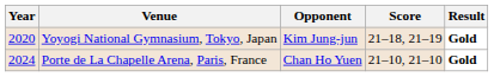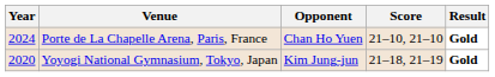 <table class="sortable wikitable" style="font-size: 90%;">
 <tr>
 <th>Year</th>
 <th>Venue</th>
 <th>Opponent</th>
 <th>Score</th>
 <th>Result</th>
 </tr>
 <tr style="background:#F3E6D7">
+<td align="center"><a href='#'>2024</a></td>
+<td align="left"><a href='#'>Porte de La Chapelle Arena</a>, <a href='#'>Paris</a>, France</td>
+<td align="left"> <a href='#'>Chan Ho Yuen</a></td>
+<td align="left">21–10, 21–10</td>
+<td style="text-align:left; background:white"> <strong>Gold</strong></td>
+</tr>
+<tr style="background:#F3E6D7">
 <td align="center"><a href='#'>2020</a></td>
 <td align="left"><a href='#'>Yoyogi National Gymnasium</a>, <a href='#'>Tokyo</a>, Japan</td>
 <td align="left"> <a href='#'>Kim Jung-jun</a></td>
 <td align="left">21–18, 21–19</td>
 <td style="text-align:left; background:white"> <strong>Gold</strong></td>
 </tr>
-<tr style="background:#F3E6D7">
-<td align="center"><a href='#'>2024</a></td>
-<td align="left"><a href='#'>Porte de La Chapelle Arena</a>, <a href='#'>Paris</a>, France</td>
-<td align="left"> <a href='#'>Chan Ho Yuen</a></td>
-<td align="left">21–10, 21–10</td>
-<td style="text-align:left; background:white"> <strong>Gold</strong></td>
-</tr>
 </table>
